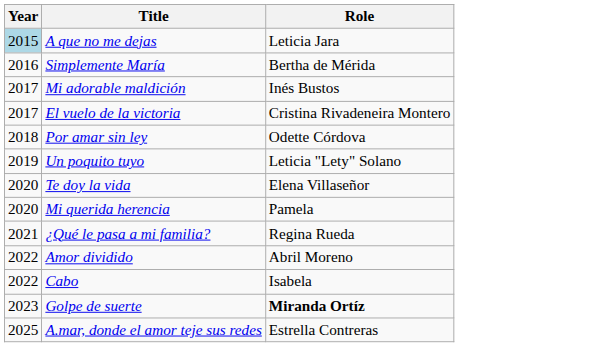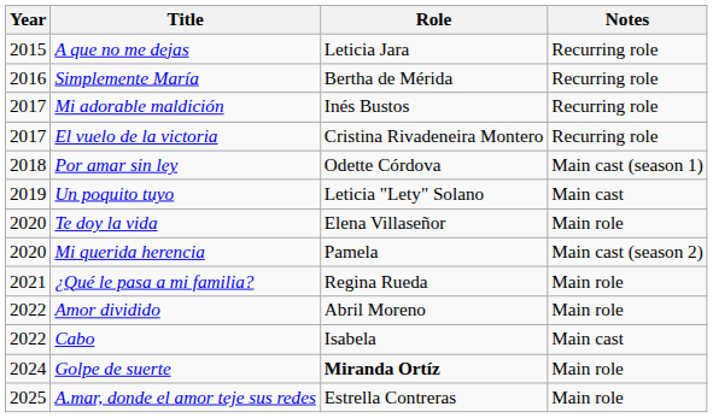 <table class="wikitable sortable">
 <tr>
 <th>Year</th>
 <th>Title</th>
 <th>Role</th>
+<th>Notes</th>
 </tr>
 <tr>
-<td style="background: lightblue;">2015</td>
+<td>2015</td>
 <td><em><a href='#'>A que no me dejas</a></em></td>
 <td>Leticia Jara</td>
+<td>Recurring role</td>
 </tr>
 <tr>
 <td>2016</td>
 <td><em><a href='#'>Simplemente María</a></em></td>
 <td>Bertha de Mérida</td>
+<td>Recurring role</td>
 </tr>
 <tr>
 <td>2017</td>
 <td><em><a href='#'>Mi adorable maldición</a></em></td>
 <td>Inés Bustos</td>
+<td>Recurring role</td>
 </tr>
 <tr>
 <td>2017</td>
 <td><em><a href='#'>El vuelo de la victoria</a></em></td>
 <td>Cristina Rivadeneira Montero</td>
+<td>Recurring role</td>
 </tr>
 <tr>
 <td>2018</td>
 <td><em><a href='#'>Por amar sin ley</a></em></td>
 <td>Odette Córdova</td>
+<td>Main cast (season 1)</td>
 </tr>
 <tr>
 <td>2019</td>
 <td><em><a href='#'>Un poquito tuyo</a></em></td>
 <td>Leticia "Lety" Solano</td>
+<td>Main cast</td>
 </tr>
 <tr>
 <td>2020</td>
 <td><em><a href='#'>Te doy la vida</a></em></td>
 <td>Elena Villaseñor</td>
+<td>Main role</td>
 </tr>
 <tr>
 <td>2020</td>
 <td><em><a href='#'>Mi querida herencia</a></em></td>
 <td>Pamela</td>
+<td>Main cast (season 2)</td>
 </tr>
 <tr>
 <td>2021</td>
 <td><em><a href='#'>¿Qué le pasa a mi familia?</a></em></td>
 <td>Regina Rueda</td>
+<td>Main role</td>
 </tr>
 <tr>
 <td>2022</td>
 <td><em><a href='#'>Amor dividido</a></em></td>
 <td>Abril Moreno</td>
+<td>Main role</td>
 </tr>
 <tr>
 <td>2022</td>
 <td><em><a href='#'>Cabo</a></em></td>
 <td>Isabela</td>
+<td>Main cast</td>
 </tr>
 <tr>
-<td>2023</td>
+<td>2024</td>
 <td><em><a href='#'>Golpe de suerte</a></em></td>
 <td><strong>Miranda Ortíz</strong></td>
+<td>Main role</td>
 </tr>
 <tr>
 <td>2025</td>
 <td><em><a href='#'>A.mar, donde el amor teje sus redes</a></em></td>
 <td>Estrella Contreras</td>
+<td>Main role</td>
 </tr>
 </table>
